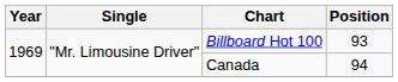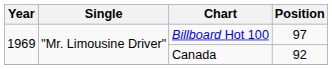 <table class="wikitable">
 <tr>
 <th>Year</th>
 <th>Single</th>
 <th>Chart</th>
 <th>Position</th>
 </tr>
 <tr>
 <td rowspan="2">1969</td>
 <td rowspan="2">"Mr. Limousine Driver"</td>
 <td><a href='#'><em>Billboard</em> Hot 100</a></td>
-<td align="center">93</td>
+<td align="center">97</td>
 </tr>
 <tr>
 <td>Canada</td>
-<td align="center">94</td>
+<td align="center">92</td>
 </tr>
 <tr>
 </tr>
 </table>
